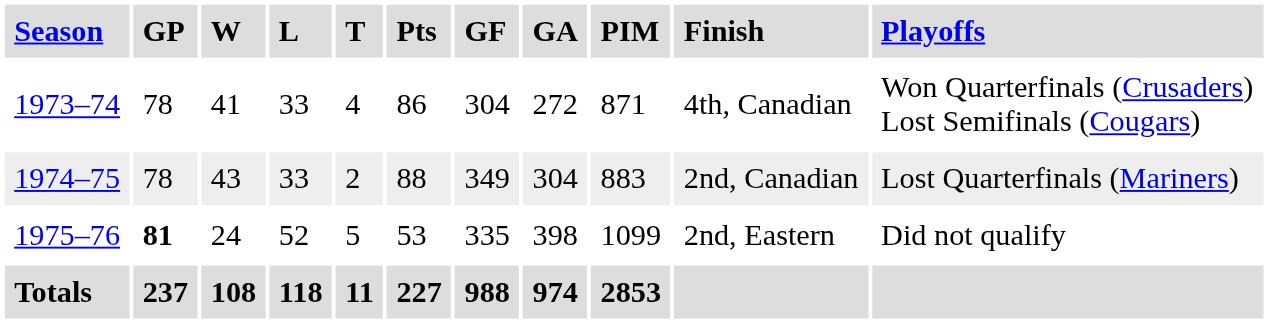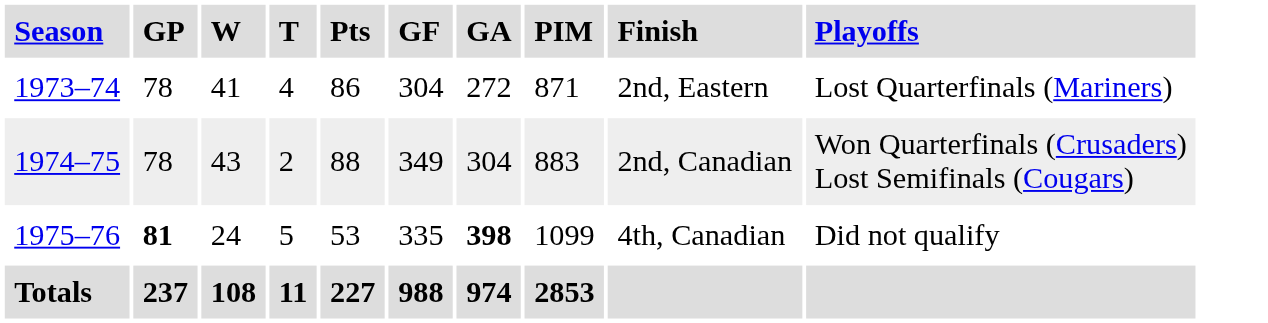 <table cellpadding=5>
 <tr bgcolor="#dddddd">
 <td><strong><a href='#'>Season</a></strong></td>
 <td><strong>GP</strong></td>
 <td><strong>W</strong></td>
-<td><strong>L</strong></td>
 <td><strong>T</strong></td>
 <td><strong>Pts</strong></td>
 <td><strong>GF</strong></td>
 <td><strong>GA</strong></td>
 <td><strong>PIM</strong></td>
 <td><strong>Finish</strong></td>
 <td><strong><a href='#'>Playoffs</a></strong></td>
 </tr>
 <tr>
 <td><a href='#'>1973–74</a></td>
 <td>78</td>
 <td>41</td>
-<td>33</td>
 <td>4</td>
 <td>86</td>
 <td>304</td>
 <td>272</td>
 <td>871</td>
-<td>4th, Canadian</td>
-<td>Won Quarterfinals (<a href='#'>Crusaders</a>) <br> Lost Semifinals (<a href='#'>Cougars</a>)</td>
+<td>2nd, Eastern</td>
+<td>Lost Quarterfinals (<a href='#'>Mariners</a>)</td>
 </tr>
 <tr bgcolor="#eeeeee">
 <td><a href='#'>1974–75</a></td>
 <td>78</td>
 <td>43</td>
-<td>33</td>
 <td>2</td>
 <td>88</td>
 <td>349</td>
 <td>304</td>
 <td>883</td>
 <td>2nd, Canadian</td>
-<td>Lost Quarterfinals (<a href='#'>Mariners</a>)</td>
+<td>Won Quarterfinals (<a href='#'>Crusaders</a>) <br> Lost Semifinals (<a href='#'>Cougars</a>)</td>
 </tr>
 <tr>
 <td><a href='#'>1975–76</a></td>
 <td><strong>81</strong></td>
 <td>24</td>
-<td>52</td>
 <td>5</td>
 <td>53</td>
 <td>335</td>
-<td>398</td>
+<td><strong>398</strong></td>
 <td>1099</td>
-<td>2nd, Eastern</td>
+<td>4th, Canadian</td>
 <td>Did not qualify</td>
 </tr>
 <tr bgcolor="#dddddd">
 <td><strong>Totals</strong></td>
 <td><strong>237</strong></td>
 <td><strong>108</strong></td>
-<td><strong>118</strong></td>
 <td><strong>11</strong></td>
 <td><strong>227</strong></td>
 <td><strong>988</strong></td>
 <td><strong>974</strong></td>
 <td><strong>2853</strong></td>
 <td></td>
 <td></td>
 </tr>
 </table>
